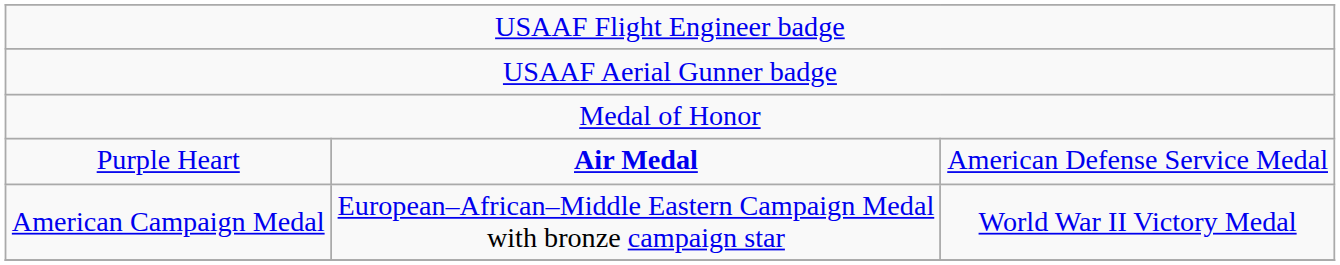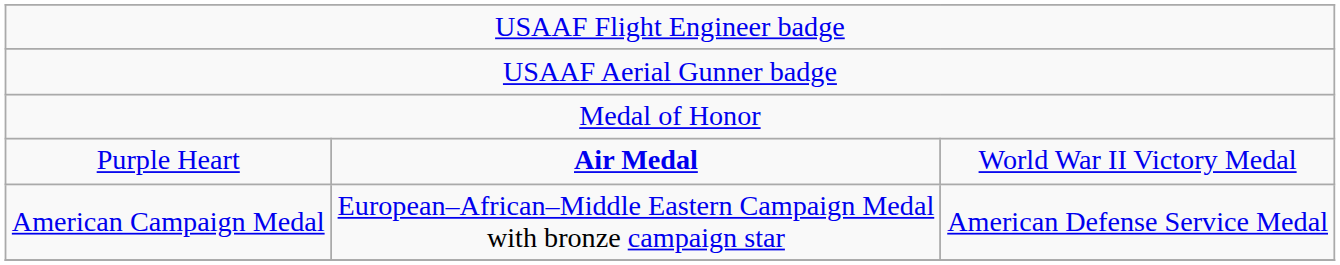 <table class="wikitable" style="margin:1em auto; text-align:center;">
 <tr>
 <td colspan="3"><a href='#'>USAAF Flight Engineer badge</a></td>
 </tr>
 <tr>
 <td colspan="3"><a href='#'>USAAF Aerial Gunner badge</a></td>
 </tr>
 <tr>
 <td colspan="3"><a href='#'>Medal of Honor</a></td>
 </tr>
 <tr>
 <td><a href='#'>Purple Heart</a></td>
 <td><strong><a href='#'>Air Medal</a></strong></td>
-<td><a href='#'>American Defense Service Medal</a></td>
+<td><a href='#'>World War II Victory Medal</a></td>
 </tr>
 <tr>
 <td><a href='#'>American Campaign Medal</a></td>
 <td><a href='#'>European–African–Middle Eastern Campaign Medal</a><br>with bronze <a href='#'>campaign star</a></td>
-<td><a href='#'>World War II Victory Medal</a></td>
+<td><a href='#'>American Defense Service Medal</a></td>
 </tr>
 <tr>
 </tr>
 </table>
